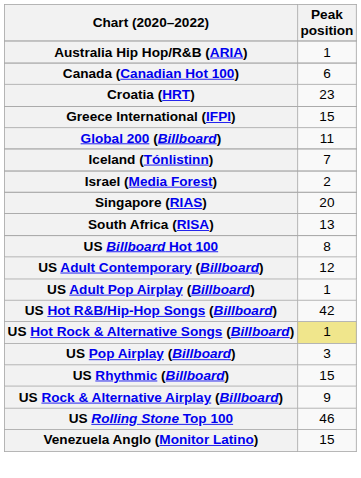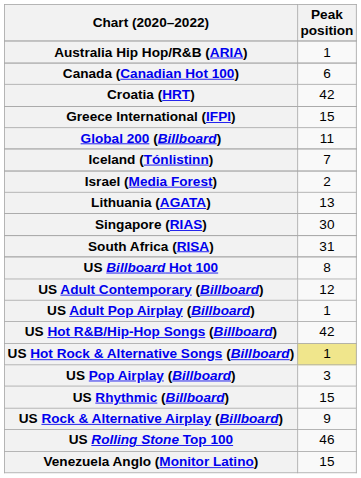 <table class="wikitable sortable plainrowheaders" style="text-align:center">
 <tr>
 <th scope="col">Chart (2020–2022)</th>
 <th scope="col">Peak<br>position</th>
 </tr>
 <tr>
 </tr>
 <tr>
 <th scope="row">Australia Hip Hop/R&B (<a href='#'>ARIA</a>)</th>
 <td>1</td>
 </tr>
 <tr>
 </tr>
 <tr>
 </tr>
 <tr>
 </tr>
 <tr>
 <th scope="row">Canada (<a href='#'>Canadian Hot 100</a>)</th>
 <td>6</td>
 </tr>
 <tr>
 <th scope="row">Croatia (<a href='#'>HRT</a>)</th>
-<td>23</td>
+<td>42</td>
 </tr>
 <tr>
 </tr>
 <tr>
 </tr>
 <tr>
 </tr>
 <tr>
 </tr>
 <tr>
 </tr>
 <tr>
 </tr>
 <tr>
 <th scope="row">Greece International (<a href='#'>IFPI</a>)</th>
 <td>15</td>
 </tr>
 <tr>
 <th scope="row"><a href='#'>Global 200</a> (<em><a href='#'>Billboard</a></em>)</th>
 <td>11</td>
 </tr>
 <tr>
 </tr>
 <tr>
 </tr>
 <tr>
 </tr>
 <tr>
 <th scope="row">Iceland (<a href='#'>Tónlistinn</a>)</th>
 <td>7</td>
 </tr>
 <tr>
 </tr>
 <tr>
 <th scope="row">Israel (<a href='#'>Media Forest</a>)</th>
 <td>2</td>
 </tr>
 <tr>
+<th scope="row">Lithuania (<a href='#'>AGATA</a>)</th>
+<td>13</td>
+</tr>
+<tr>
 </tr>
 <tr>
 </tr>
 <tr>
 </tr>
 <tr>
 </tr>
 <tr>
 </tr>
 <tr>
 </tr>
 <tr>
 <th scope="row">Singapore (<a href='#'>RIAS</a>)</th>
-<td>20</td>
+<td>30</td>
 </tr>
 <tr>
 </tr>
 <tr>
 </tr>
 <tr>
 <th scope="row">South Africa (<a href='#'>RISA</a>)</th>
-<td>13</td>
+<td>31</td>
 </tr>
 <tr>
 </tr>
 <tr>
 </tr>
 <tr>
 </tr>
 <tr>
 </tr>
 <tr>
 </tr>
 <tr>
 <th scope="row">US <a href='#'><em>Billboard</em> Hot 100</a></th>
 <td>8</td>
 </tr>
 <tr>
 <th scope="row">US <a href='#'>Adult Contemporary</a> (<em><a href='#'>Billboard</a></em>)</th>
 <td>12</td>
 </tr>
 <tr>
 <th scope="row">US <a href='#'>Adult Pop Airplay</a> (<em><a href='#'>Billboard</a></em>)</th>
 <td>1</td>
 </tr>
 <tr>
 <th scope="row">US <a href='#'>Hot R&B/Hip-Hop Songs</a> (<em><a href='#'>Billboard</a></em>)</th>
 <td>42</td>
 </tr>
 <tr>
 <th scope="row">US <a href='#'>Hot Rock & Alternative Songs</a> (<em><a href='#'>Billboard</a></em>)</th>
 <td style="background: khaki;">1</td>
 </tr>
 <tr>
 <th scope="row">US <a href='#'>Pop Airplay</a> (<em><a href='#'>Billboard</a></em>)</th>
 <td>3</td>
 </tr>
 <tr>
 <th scope="row">US <a href='#'>Rhythmic</a> (<em><a href='#'>Billboard</a></em>)</th>
 <td>15</td>
 </tr>
 <tr>
 <th scope="row">US <a href='#'>Rock & Alternative Airplay</a> (<em><a href='#'>Billboard</a></em>)</th>
 <td>9</td>
 </tr>
 <tr>
 <th scope="row">US <a href='#'><em>Rolling Stone</em> Top 100</a></th>
 <td>46</td>
 </tr>
 <tr>
 <th scope="row">Venezuela Anglo (<a href='#'>Monitor Latino</a>)</th>
 <td>15</td>
 </tr>
 </table>
